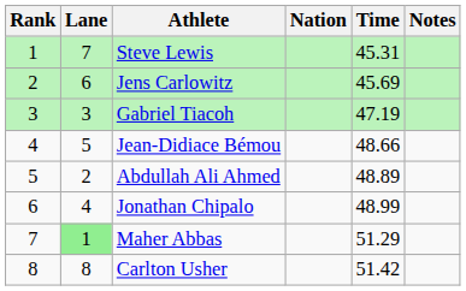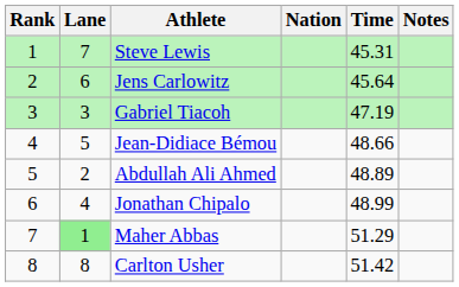 <table class="wikitable sortable" style="text-align:center">
 <tr>
 <th>Rank</th>
 <th>Lane</th>
 <th>Athlete</th>
 <th>Nation</th>
 <th>Time</th>
 <th>Notes</th>
 </tr>
 <tr style="background:#bbf3bb;">
 <td>1</td>
 <td>7</td>
 <td align=left><a href='#'>Steve Lewis</a></td>
 <td align=left></td>
 <td>45.31</td>
 <td></td>
 </tr>
 <tr style="background:#bbf3bb;">
 <td>2</td>
 <td>6</td>
 <td align=left><a href='#'>Jens Carlowitz</a></td>
 <td align=left></td>
-<td>45.69</td>
+<td>45.64</td>
 <td></td>
 </tr>
 <tr style="background:#bbf3bb;">
 <td>3</td>
 <td>3</td>
 <td align=left><a href='#'>Gabriel Tiacoh</a></td>
 <td align=left></td>
 <td>47.19</td>
 <td></td>
 </tr>
 <tr>
 <td>4</td>
 <td>5</td>
 <td align=left><a href='#'>Jean-Didiace Bémou</a></td>
 <td align=left></td>
 <td>48.66</td>
 <td></td>
 </tr>
 <tr>
 <td>5</td>
 <td>2</td>
 <td align=left><a href='#'>Abdullah Ali Ahmed</a></td>
 <td align=left></td>
 <td>48.89</td>
 <td></td>
 </tr>
 <tr>
 <td>6</td>
 <td>4</td>
 <td align=left><a href='#'>Jonathan Chipalo</a></td>
 <td align=left></td>
 <td>48.99</td>
 <td></td>
 </tr>
 <tr>
 <td>7</td>
 <td style="background: lightgreen;">1</td>
 <td align=left><a href='#'>Maher Abbas</a></td>
 <td align=left></td>
 <td>51.29</td>
 <td></td>
 </tr>
 <tr>
 <td>8</td>
 <td>8</td>
 <td align=left><a href='#'>Carlton Usher</a></td>
 <td align=left></td>
 <td>51.42</td>
 <td></td>
 </tr>
 </table>
